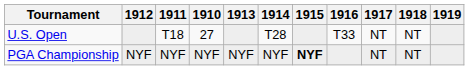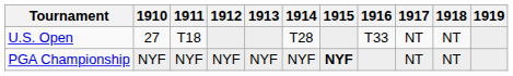 <table class="wikitable" style="font-size:95%;text-align:center;">
 <tr>
 <th>Tournament</th>
+<th>1910</th>
+<th>1911</th>
 <th>1912</th>
-<th>1911</th>
-<th>1910</th>
 <th>1913</th>
 <th>1914</th>
 <th>1915</th>
 <th>1916</th>
 <th>1917</th>
 <th>1918</th>
 <th>1919</th>
 </tr>
 <tr>
 <td align=left><a href='#'>U.S. Open</a></td>
+<td>27</td>
+<td>T18</td>
 <td style="background:#eeeeee;"></td>
-<td>T18</td>
-<td>27</td>
 <td style="background:#eeeeee;"></td>
 <td>T28</td>
 <td style="background:#eeeeee;"></td>
 <td>T33</td>
 <td>NT</td>
 <td>NT</td>
 <td style="background:#eeeeee;"></td>
 </tr>
 <tr>
 <td align=left><a href='#'>PGA Championship</a></td>
 <td style="background:#eeeeee;">NYF</td>
 <td style="background:#eeeeee;">NYF</td>
 <td style="background:#eeeeee;">NYF</td>
 <td style="background:#eeeeee;">NYF</td>
 <td style="background:#eeeeee;">NYF</td>
 <td style="background:#eeeeee;"><strong>NYF</strong></td>
 <td style="background:#eeeeee;"></td>
 <td style="background:#eeeeee;">NT</td>
 <td style="background:#eeeeee;">NT</td>
 <td style="background:#eeeeee;"></td>
 </tr>
 </table>
